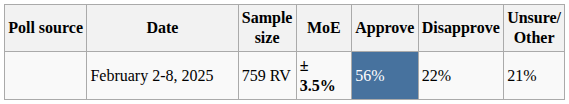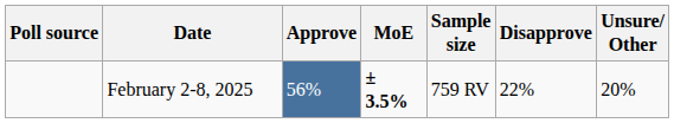 <table class="wikitable sortable mw-datatable defaultcenter col1left col2left col3left sticky-table-head sticky-table-col1" style="line-height:20px;">
 <tr>
 <th>Poll source</th>
 <th style=width:9em;>Date</th>
+<th>Approve</th>
+<th style=width:3em;>MoE</th>
 <th>Sample<br>size</th>
-<th style=width:3em;>MoE</th>
-<th>Approve</th>
 <th>Disapprove</th>
 <th>Unsure/<br>Other</th>
 </tr>
 <tr>
 <td></td>
 <td>February 2-8, 2025</td>
+<td style="background:#47729E; color: white">56%</td>
+<td><strong>± 3.5%</strong></td>
 <td>759 RV</td>
-<td><strong>± 3.5%</strong></td>
-<td style="background:#47729E; color: white">56%</td>
 <td>22%</td>
-<td>21%</td>
+<td>20%</td>
 </tr>
 </table>
